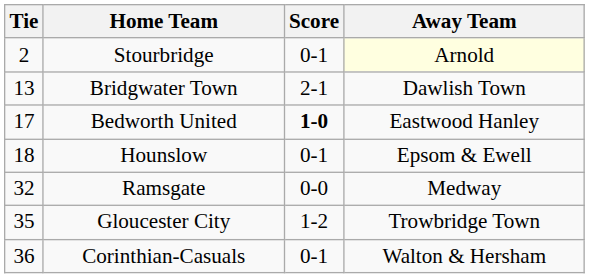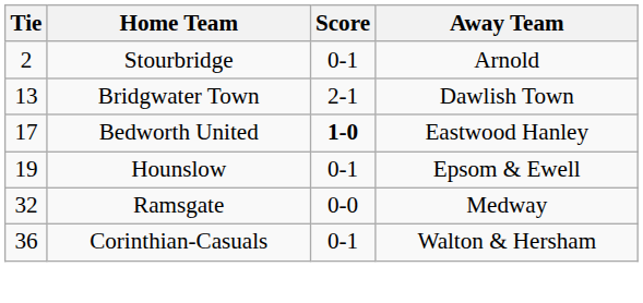 <table class="wikitable" style="text-align:center;">
 <tr>
 <th width=20>Tie</th>
 <th width=175>Home Team</th>
 <th width=20>Score</th>
 <th width=175>Away Team</th>
 </tr>
 <tr>
 <td>2</td>
 <td>Stourbridge</td>
 <td>0-1</td>
-<td style="background: lightyellow;">Arnold</td>
+<td>Arnold</td>
 </tr>
 <tr>
 <td>13</td>
 <td>Bridgwater Town</td>
 <td>2-1</td>
 <td>Dawlish Town</td>
 </tr>
 <tr>
 <td>17</td>
 <td>Bedworth United</td>
 <td><strong>1-0</strong></td>
 <td>Eastwood Hanley</td>
 </tr>
 <tr>
-<td>18</td>
+<td>19</td>
 <td>Hounslow</td>
 <td>0-1</td>
 <td>Epsom & Ewell</td>
 </tr>
 <tr>
 <td>32</td>
 <td>Ramsgate</td>
 <td>0-0</td>
 <td>Medway</td>
 </tr>
 <tr>
-<td>35</td>
-<td>Gloucester City</td>
-<td>1-2</td>
-<td>Trowbridge Town</td>
-</tr>
-<tr>
 <td>36</td>
 <td>Corinthian-Casuals</td>
 <td>0-1</td>
 <td>Walton & Hersham</td>
 </tr>
 </table>
